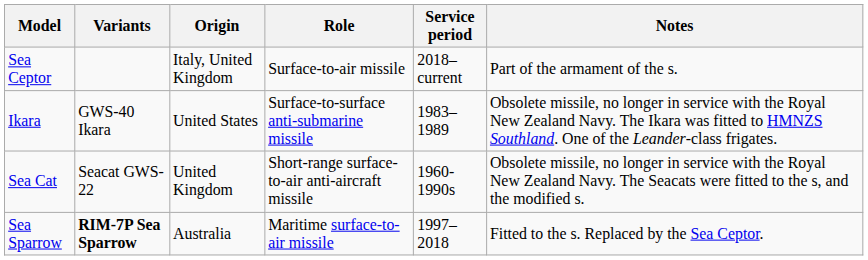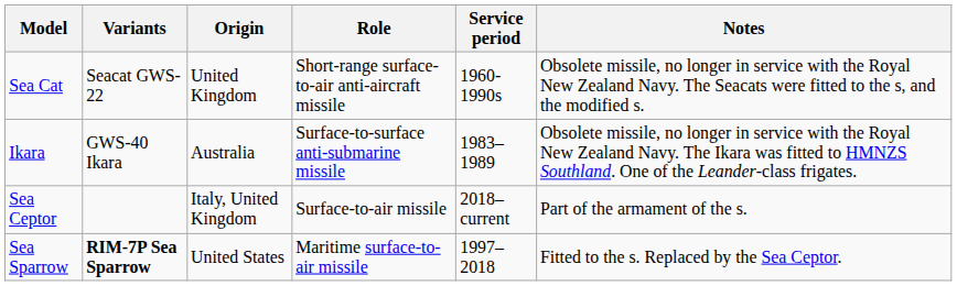 <table class="wikitable sortable">
 <tr>
 <th>Model</th>
 <th>Variants</th>
 <th>Origin</th>
 <th>Role</th>
 <th>Service period</th>
 <th>Notes</th>
 </tr>
 <tr>
+<td><a href='#'>Sea Cat</a></td>
+<td>Seacat GWS-22</td>
+<td>United Kingdom</td>
+<td>Short-range surface-to-air anti-aircraft missile</td>
+<td>1960-1990s</td>
+<td>Obsolete missile, no longer in service with the Royal New Zealand Navy. The Seacats were fitted to the s, and the modified s.</td>
+</tr>
+<tr>
+<td><a href='#'>Ikara</a></td>
+<td>GWS-40 Ikara</td>
+<td>Australia</td>
+<td>Surface-to-surface <a href='#'>anti-submarine missile</a></td>
+<td>1983–1989</td>
+<td>Obsolete missile, no longer in service with the Royal New Zealand Navy. The Ikara was fitted to <a href='#'>HMNZS <em>Southland</em></a>. One of the <em>Leander</em>-class frigates.</td>
+</tr>
+<tr>
 <td><a href='#'>Sea Ceptor</a></td>
 <td></td>
 <td>Italy, United Kingdom</td>
 <td>Surface-to-air missile</td>
 <td>2018–current</td>
 <td>Part of the armament of the s.</td>
 </tr>
 <tr>
-<td><a href='#'>Ikara</a></td>
-<td>GWS-40 Ikara</td>
-<td>United States</td>
-<td>Surface-to-surface <a href='#'>anti-submarine missile</a></td>
-<td>1983–1989</td>
-<td>Obsolete missile, no longer in service with the Royal New Zealand Navy. The Ikara was fitted to <a href='#'>HMNZS <em>Southland</em></a>. One of the <em>Leander</em>-class frigates.</td>
-</tr>
-<tr>
-<td><a href='#'>Sea Cat</a></td>
-<td>Seacat GWS-22</td>
-<td>United Kingdom</td>
-<td>Short-range surface-to-air anti-aircraft missile</td>
-<td>1960-1990s</td>
-<td>Obsolete missile, no longer in service with the Royal New Zealand Navy. The Seacats were fitted to the s, and the modified s.</td>
-</tr>
-<tr>
 <td><a href='#'>Sea Sparrow</a></td>
 <td><strong>RIM-7P Sea Sparrow</strong></td>
-<td>Australia</td>
+<td>United States</td>
 <td>Maritime <a href='#'>surface-to-air missile</a></td>
 <td>1997–2018</td>
 <td>Fitted to the s. Replaced by the <a href='#'>Sea Ceptor</a>.</td>
 </tr>
 </table>
